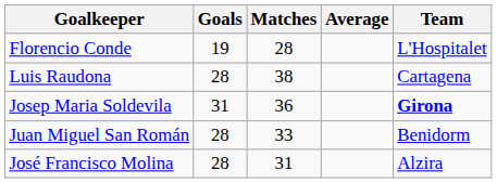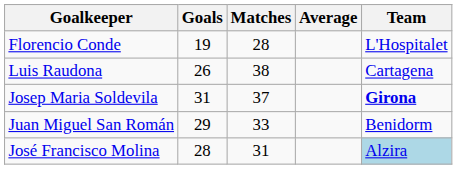 <table class="wikitable sortable">
 <tr>
 <th>Goalkeeper</th>
 <th>Goals</th>
 <th>Matches</th>
 <th>Average</th>
 <th>Team</th>
 </tr>
 <tr>
 <td> <a href='#'>Florencio Conde</a></td>
 <td style="text-align:center;">19</td>
 <td style="text-align:center;">28</td>
 <td style="text-align:center;"></td>
 <td><a href='#'>L'Hospitalet</a></td>
 </tr>
 <tr>
 <td> <a href='#'>Luis Raudona</a></td>
-<td style="text-align:center;">28</td>
+<td style="text-align:center;">26</td>
 <td style="text-align:center;">38</td>
 <td style="text-align:center;"></td>
 <td><a href='#'>Cartagena</a></td>
 </tr>
 <tr>
 <td> <a href='#'>Josep Maria Soldevila</a></td>
 <td style="text-align:center;">31</td>
-<td style="text-align:center;">36</td>
+<td style="text-align:center;">37</td>
 <td style="text-align:center;"></td>
 <td><strong><a href='#'>Girona</a></strong></td>
 </tr>
 <tr>
 <td> <a href='#'>Juan Miguel San Román</a></td>
-<td style="text-align:center;">28</td>
+<td style="text-align:center;">29</td>
 <td style="text-align:center;">33</td>
 <td style="text-align:center;"></td>
 <td><a href='#'>Benidorm</a></td>
 </tr>
 <tr>
 <td> <a href='#'>José Francisco Molina</a></td>
 <td style="text-align:center;">28</td>
 <td style="text-align:center;">31</td>
 <td style="text-align:center;"></td>
-<td><a href='#'>Alzira</a></td>
+<td style="background: lightblue;"><a href='#'>Alzira</a></td>
 </tr>
 </table>
